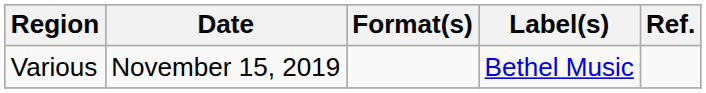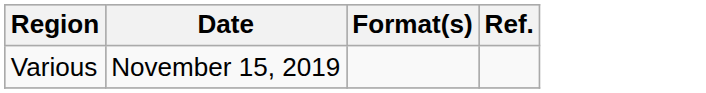 <table class="wikitable plainrowheaders">
 <tr>
 <th scope="col">Region</th>
 <th scope="col">Date</th>
 <th scope="col">Format(s)</th>
-<th scope="col">Label(s)</th>
 <th scope="col">Ref.</th>
 </tr>
 <tr>
 <td>Various</td>
 <td>November 15, 2019</td>
 <td></td>
-<td><a href='#'>Bethel Music</a></td>
 <td></td>
 </tr>
 </table>
